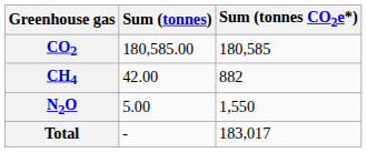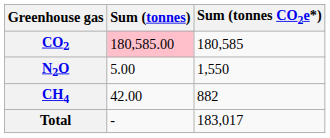 <table class="wikitable">
 <tr>
 <th scope="col">Greenhouse gas</th>
 <th scope="col">Sum (<a href='#'>tonnes</a>)</th>
 <th scope="col">Sum (tonnes <a href='#'>CO<sub>2</sub>e</a>*)</th>
 </tr>
 <tr>
 <th scope="row"><a href='#'>CO<sub>2</sub></a></th>
-<td>180,585.00</td>
+<td style="background: pink;">180,585.00</td>
 <td>180,585</td>
+</tr>
+<tr>
+<th scope="row"><a href='#'>N<sub>2</sub>O</a></th>
+<td>5.00</td>
+<td>1,550</td>
 </tr>
 <tr>
 <th scope="row"><a href='#'>CH<sub>4</sub></a></th>
 <td>42.00</td>
 <td>882</td>
 </tr>
 <tr>
-<th scope="row"><a href='#'>N<sub>2</sub>O</a></th>
-<td>5.00</td>
-<td>1,550</td>
-</tr>
-<tr>
 <th scope="row">Total</th>
 <td>-</td>
 <td>183,017</td>
 </tr>
 </table>
